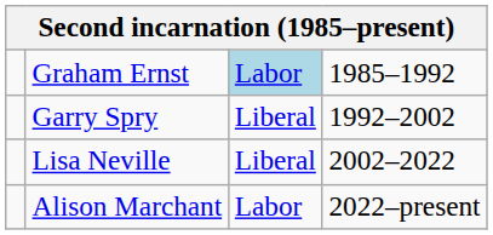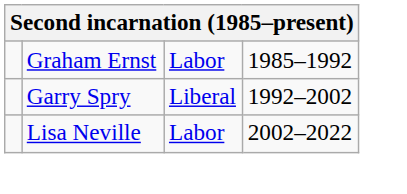 <table class="wikitable">
 <tr>
 <th colspan="4">Second incarnation (1985–present)</th>
 </tr>
 <tr>
 <td> </td>
 <td><a href='#'>Graham Ernst</a></td>
-<td style="background: lightblue;"><a href='#'>Labor</a></td>
+<td><a href='#'>Labor</a></td>
 <td>1985–1992</td>
 </tr>
 <tr>
 <td> </td>
 <td><a href='#'>Garry Spry</a></td>
 <td><a href='#'>Liberal</a></td>
 <td>1992–2002</td>
 </tr>
 <tr>
 <td> </td>
 <td><a href='#'>Lisa Neville</a></td>
-<td><a href='#'>Liberal</a></td>
+<td><a href='#'>Labor</a></td>
 <td>2002–2022</td>
 </tr>
-<tr>
-<td> </td>
-<td><a href='#'>Alison Marchant</a></td>
-<td><a href='#'>Labor</a></td>
-<td>2022–present</td>
-</tr>
 </table>
